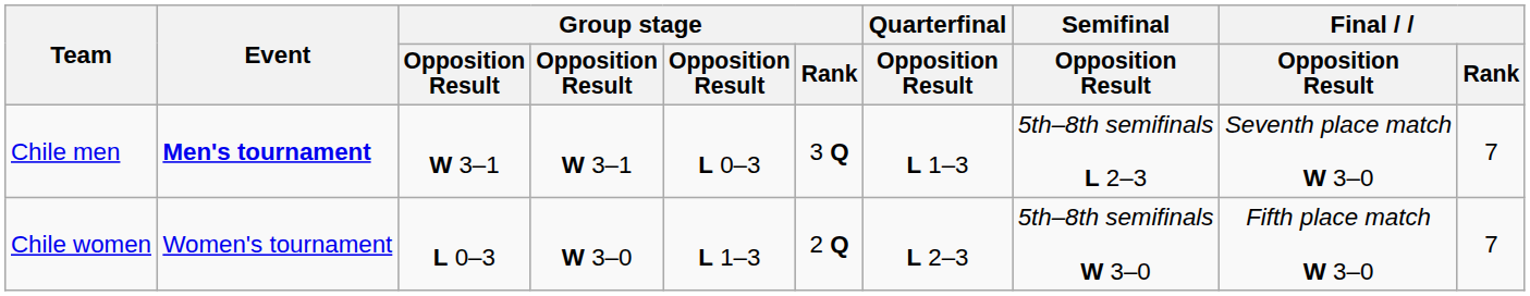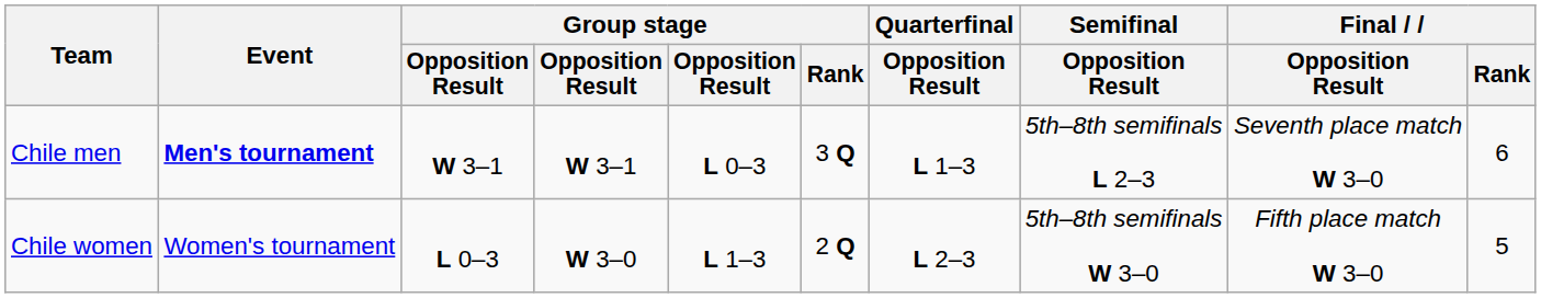 <table class=wikitable style=font-size:90%;text-align:center>
 <tr>
 <th rowspan=2>Team</th>
 <th rowspan=2>Event</th>
 <th colspan=4>Group stage</th>
 <th>Quarterfinal</th>
 <th>Semifinal</th>
 <th colspan=2>Final /  / </th>
 </tr>
 <tr style=font-size:95%>
 <th>Opposition<br>Result</th>
 <th>Opposition<br>Result</th>
 <th>Opposition<br>Result</th>
 <th>Rank</th>
 <th>Opposition<br>Result</th>
 <th>Opposition<br>Result</th>
 <th>Opposition<br>Result</th>
 <th>Rank</th>
 </tr>
 <tr>
 <td style="text-align:left"><a href='#'>Chile men</a></td>
 <td style="text-align:left"><strong><a href='#'>Men's tournament</a></strong></td>
 <td><br><strong>W</strong> 3–1</td>
 <td><br><strong>W</strong> 3–1</td>
 <td><br><strong>L</strong> 0–3</td>
 <td>3 <strong>Q</strong></td>
 <td><br><strong>L</strong> 1–3</td>
 <td><em>5th–8th semifinals</em><br><br><strong>L</strong> 2–3</td>
 <td><em>Seventh place match</em><br><br><strong>W</strong> 3–0</td>
-<td>7</td>
+<td>6</td>
 </tr>
 <tr>
 <td style="text-align:left"><a href='#'>Chile women</a></td>
 <td style="text-align:left"><a href='#'>Women's tournament</a></td>
 <td><br><strong>L</strong> 0–3</td>
 <td><br><strong>W</strong> 3–0</td>
 <td><br><strong>L</strong> 1–3</td>
 <td>2 <strong>Q</strong></td>
 <td><br><strong>L</strong> 2–3</td>
 <td><em>5th–8th semifinals</em><br><br><strong>W</strong> 3–0</td>
 <td><em>Fifth place match</em><br><br><strong>W</strong> 3–0</td>
-<td>7</td>
+<td>5</td>
 </tr>
 </table>
